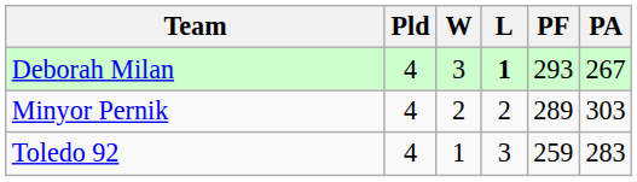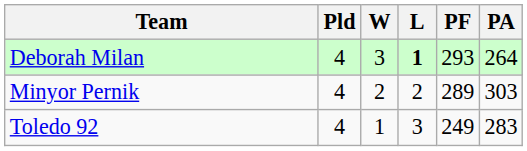 <table class="wikitable" style="text-align:center">
 <tr>
 <th width=220>Team</th>
 <th width=20>Pld</th>
 <th width=20>W</th>
 <th width=20>L</th>
 <th width=20>PF</th>
 <th width=20>PA</th>
 </tr>
 <tr bgcolor="#ccffcc">
 <td align="left"> <a href='#'>Deborah Milan</a></td>
 <td>4</td>
 <td>3</td>
 <td><strong>1</strong></td>
 <td>293</td>
-<td>267</td>
+<td>264</td>
 </tr>
 <tr>
 <td align="left"> <a href='#'>Minyor Pernik</a></td>
 <td>4</td>
 <td>2</td>
 <td>2</td>
 <td>289</td>
 <td>303</td>
 </tr>
 <tr>
 <td align="left"> <a href='#'>Toledo 92</a></td>
 <td>4</td>
 <td>1</td>
 <td>3</td>
-<td>259</td>
+<td>249</td>
 <td>283</td>
 </tr>
 </table>
